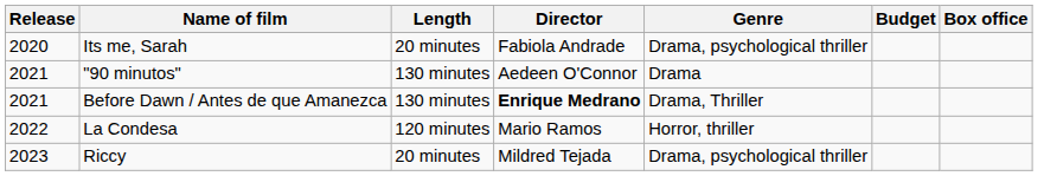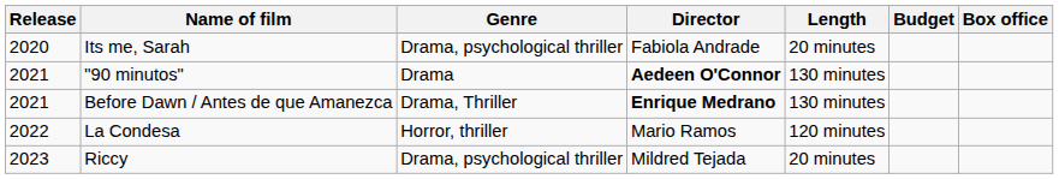 <table class="wikitable">
 <tr>
 <th>Release</th>
 <th>Name of film</th>
+<th>Genre</th>
+<th>Director</th>
 <th>Length</th>
-<th>Director</th>
-<th>Genre</th>
 <th>Budget</th>
 <th>Box office</th>
 </tr>
 <tr>
 <td>2020</td>
 <td>Its me, Sarah</td>
+<td>Drama, psychological thriller</td>
+<td>Fabiola Andrade</td>
 <td>20 minutes</td>
-<td>Fabiola Andrade</td>
-<td>Drama, psychological thriller</td>
 <td></td>
 <td></td>
 </tr>
 <tr>
 <td>2021</td>
 <td>"90 minutos"</td>
+<td>Drama</td>
+<td><strong>Aedeen O'Connor</strong></td>
 <td>130 minutes</td>
-<td>Aedeen O'Connor</td>
-<td>Drama</td>
 <td></td>
 <td></td>
 </tr>
 <tr>
 <td>2021</td>
 <td>Before Dawn / Antes de que Amanezca</td>
+<td>Drama, Thriller </td>
+<td><strong>Enrique Medrano</strong></td>
 <td>130 minutes</td>
-<td><strong>Enrique Medrano</strong></td>
-<td>Drama, Thriller </td>
 <td></td>
 <td></td>
 </tr>
 <tr>
 <td>2022</td>
 <td>La Condesa</td>
+<td>Horror, thriller</td>
+<td>Mario Ramos</td>
 <td>120 minutes</td>
-<td>Mario Ramos</td>
-<td>Horror, thriller</td>
 <td></td>
 <td></td>
 </tr>
 <tr>
 <td>2023</td>
 <td>Riccy</td>
+<td>Drama, psychological thriller</td>
+<td>Mildred Tejada</td>
 <td>20 minutes</td>
-<td>Mildred Tejada</td>
-<td>Drama, psychological thriller</td>
 <td></td>
 <td></td>
 </tr>
 </table>
